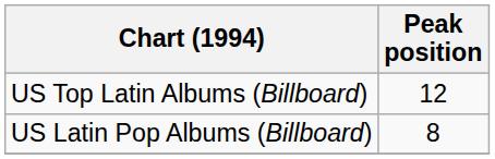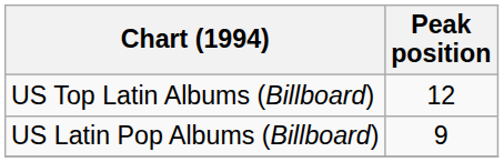 <table class="wikitable ">
 <tr>
 <th align="left">Chart (1994)</th>
 <th align="left">Peak<br>position</th>
 </tr>
 <tr>
 <td align="left">US Top Latin Albums (<em>Billboard</em>)</td>
 <td align="center">12</td>
 </tr>
 <tr>
 <td align="left">US Latin Pop Albums (<em>Billboard</em>)</td>
-<td align="center">8</td>
+<td align="center">9</td>
 </tr>
 <tr>
 </tr>
 </table>
